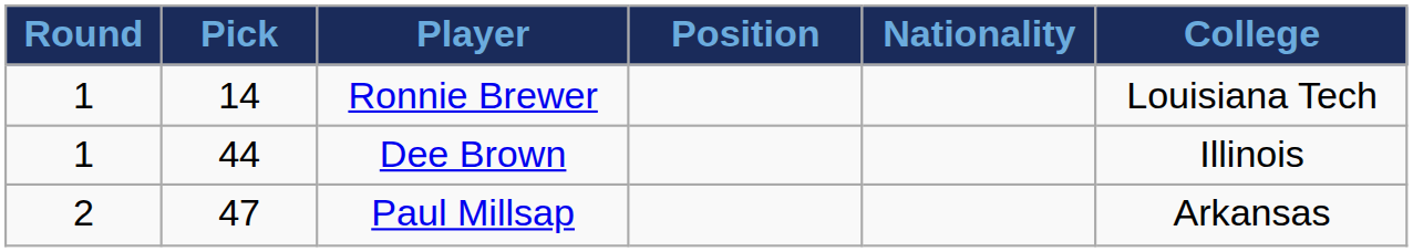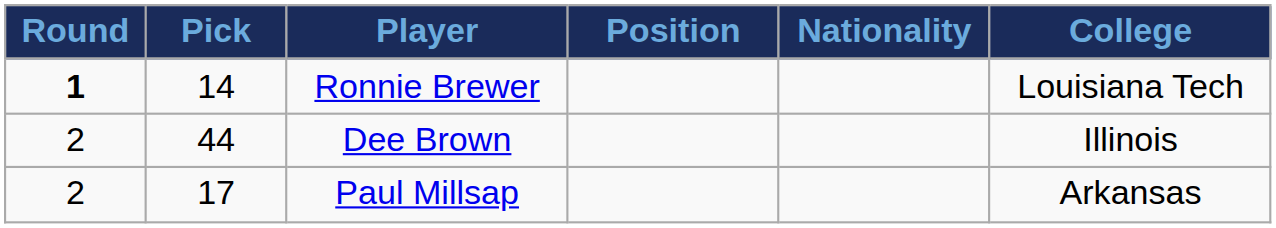 <table class="wikitable sortable sortable">
 <tr>
 <th style="background:#1A2B5A; color:#6BABDD" width="10%">Round</th>
 <th style="background:#1A2B5A; color:#6BABDD" width="10%">Pick</th>
 <th style="background:#1A2B5A; color:#6BABDD" width="20%">Player</th>
 <th style="background:#1A2B5A; color:#6BABDD" width="15%">Position</th>
 <th style="background:#1A2B5A; color:#6BABDD" width="15%">Nationality</th>
 <th style="background:#1A2B5A; color:#6BABDD" width="20%">College</th>
 </tr>
 <tr style="text-align: center">
-<td>1</td>
+<td><strong>1</strong></td>
 <td>14</td>
 <td><a href='#'>Ronnie Brewer</a></td>
 <td></td>
 <td></td>
 <td>Louisiana Tech</td>
 </tr>
 <tr style="text-align: center">
-<td>1</td>
+<td>2</td>
 <td>44</td>
 <td><a href='#'>Dee Brown</a></td>
 <td></td>
 <td></td>
 <td>Illinois</td>
 </tr>
 <tr style="text-align: center">
 <td>2</td>
-<td>47</td>
+<td>17</td>
 <td><a href='#'>Paul Millsap</a></td>
 <td></td>
 <td></td>
 <td>Arkansas</td>
 </tr>
 </table>
